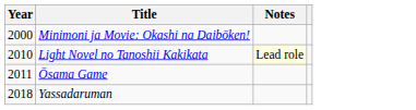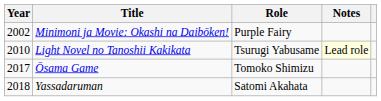 <table class="wikitable plainrowheaders sortable">
 <tr>
 <th scope="col">Year</th>
 <th scope="col">Title</th>
+<th scope="col">Role</th>
 <th class="unsortable">Notes</th>
 <th class="unsortable"></th>
 </tr>
 <tr>
-<td>2000</td>
+<td>2002</td>
 <td><em><a href='#'>Minimoni ja Movie: Okashi na Daibōken!</a></em></td>
+<td>Purple Fairy</td>
 <td></td>
 <td></td>
 </tr>
 <tr>
 <td>2010</td>
 <td><em><a href='#'>Light Novel no Tanoshii Kakikata</a></em></td>
+<td>Tsurugi Yabusame</td>
 <td style="background: lightyellow;">Lead role</td>
 <td></td>
 </tr>
 <tr>
-<td>2011</td>
+<td>2017</td>
 <td><em><a href='#'>Ōsama Game</a></em></td>
+<td>Tomoko Shimizu</td>
 <td></td>
 <td></td>
 </tr>
 <tr>
 <td>2018</td>
 <td><em>Yassadaruman</em></td>
+<td>Satomi Akahata</td>
 <td></td>
 <td></td>
 </tr>
 </table>
